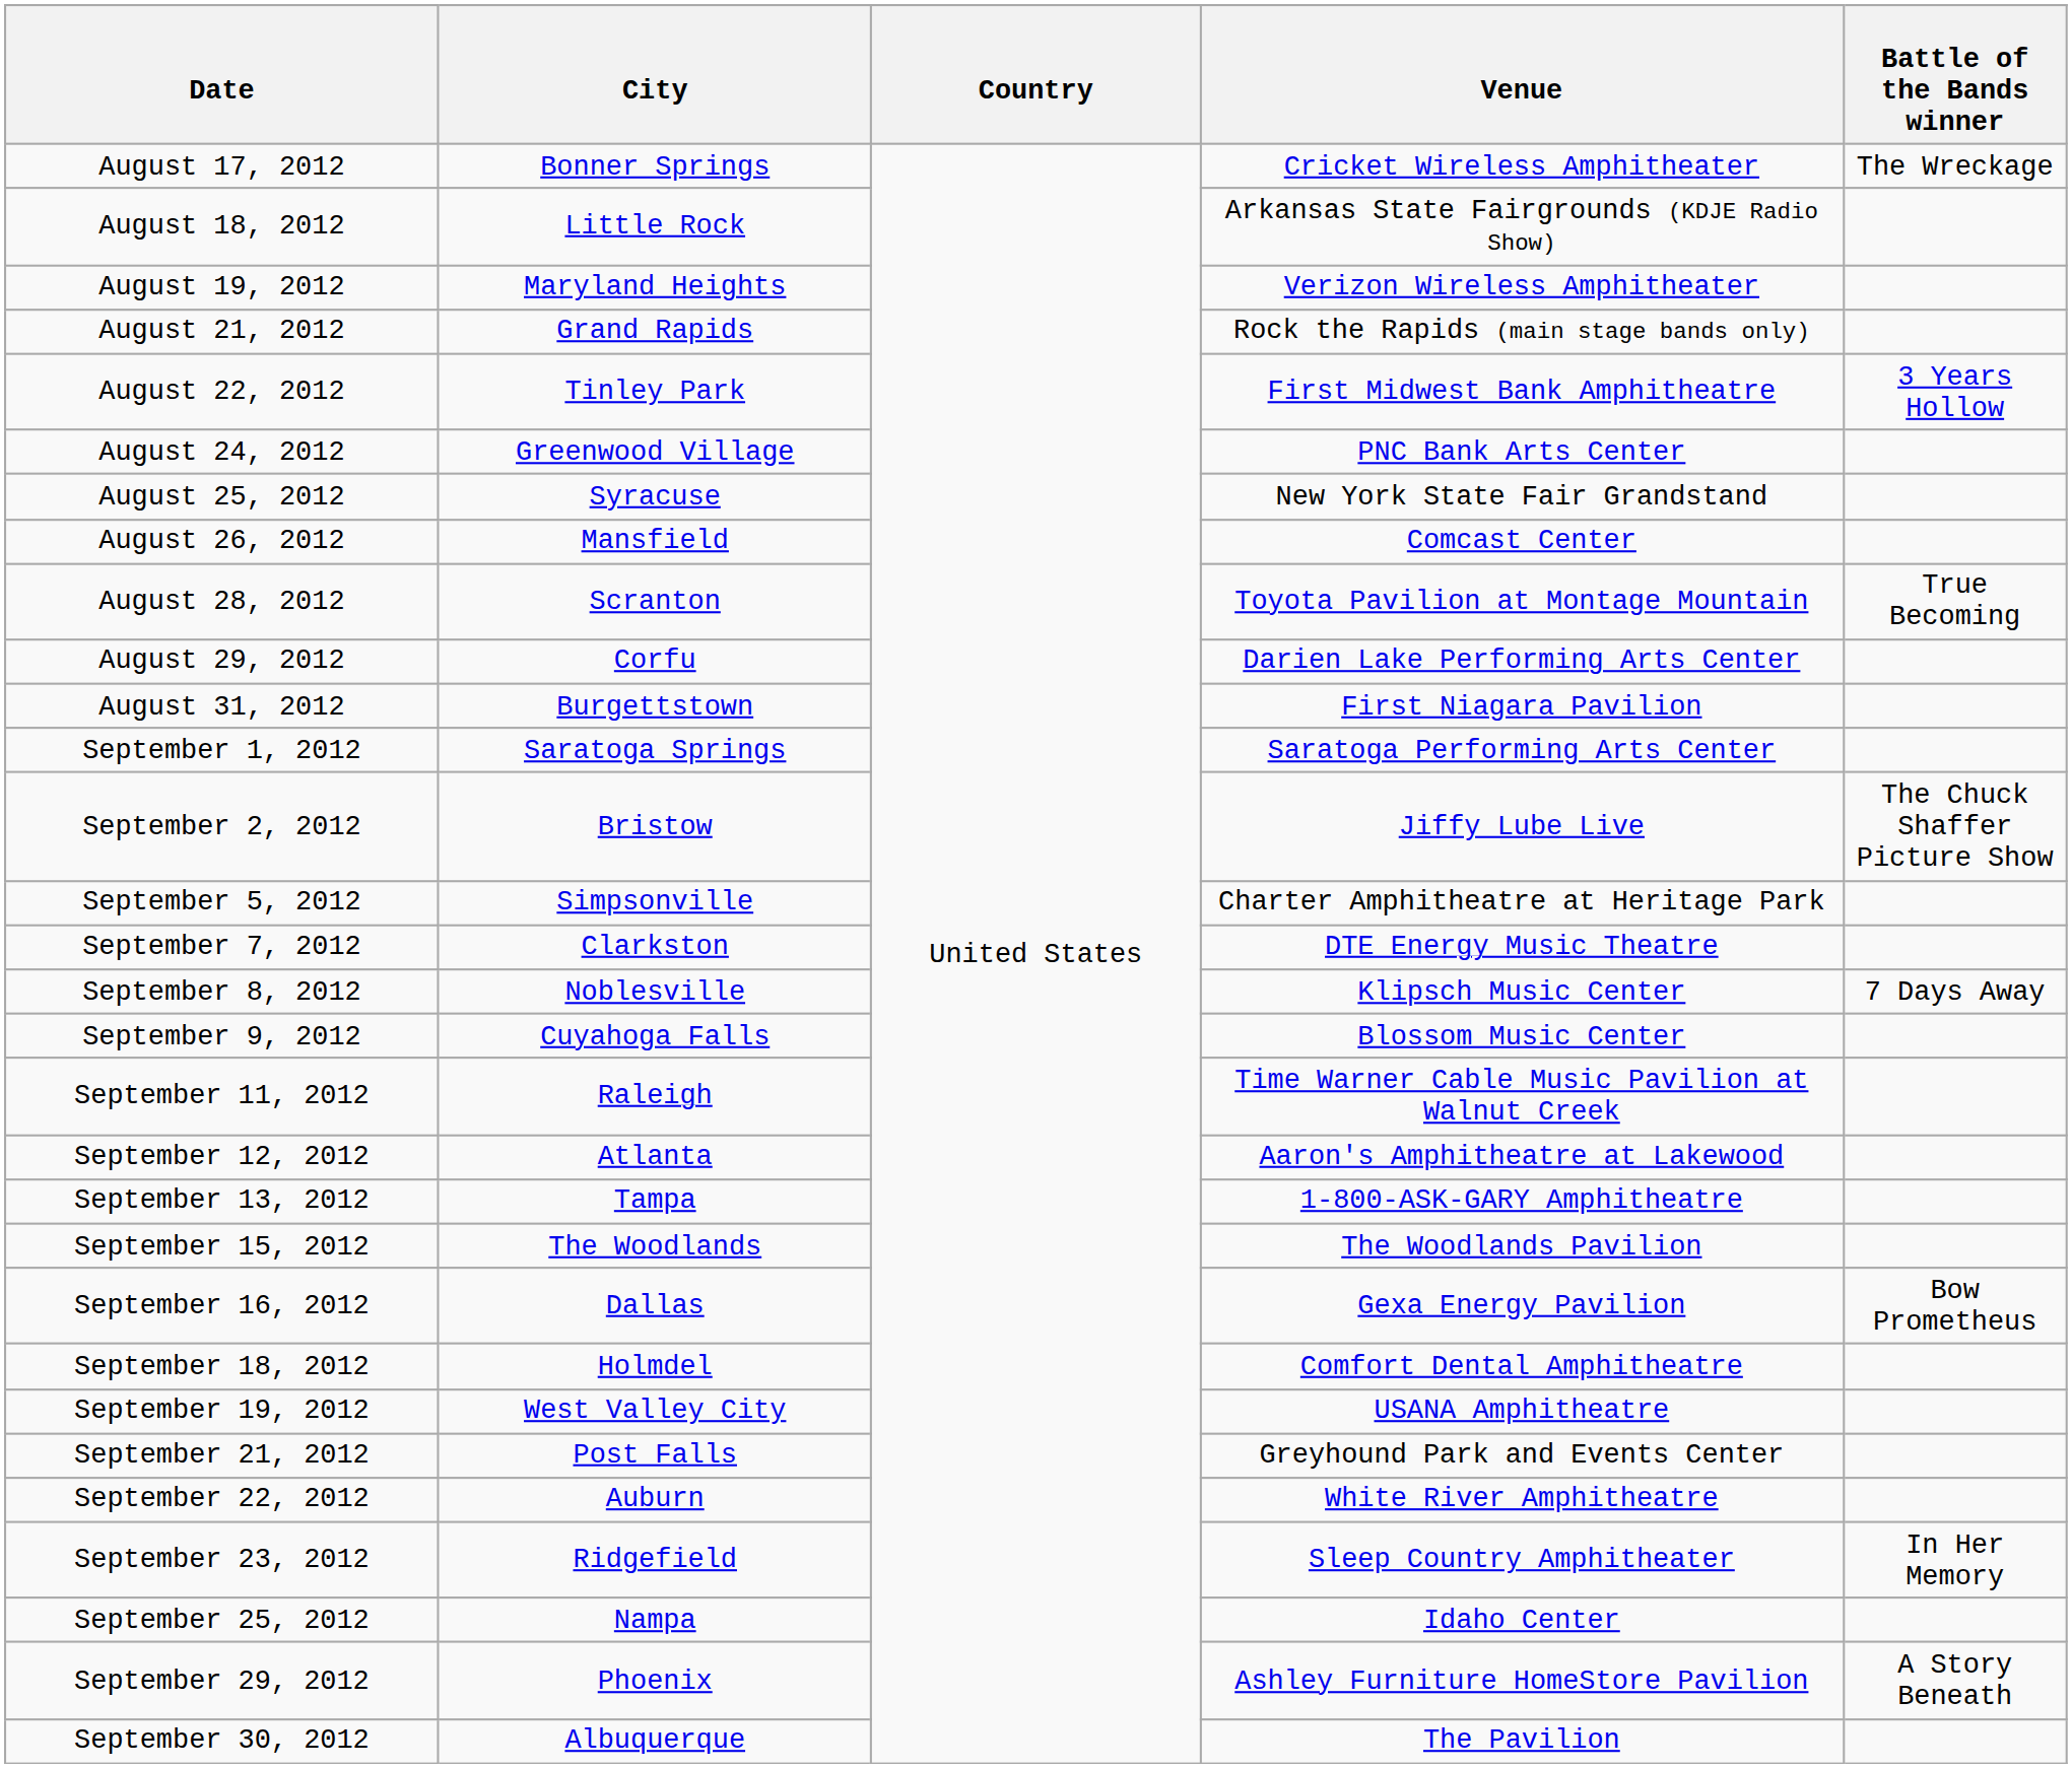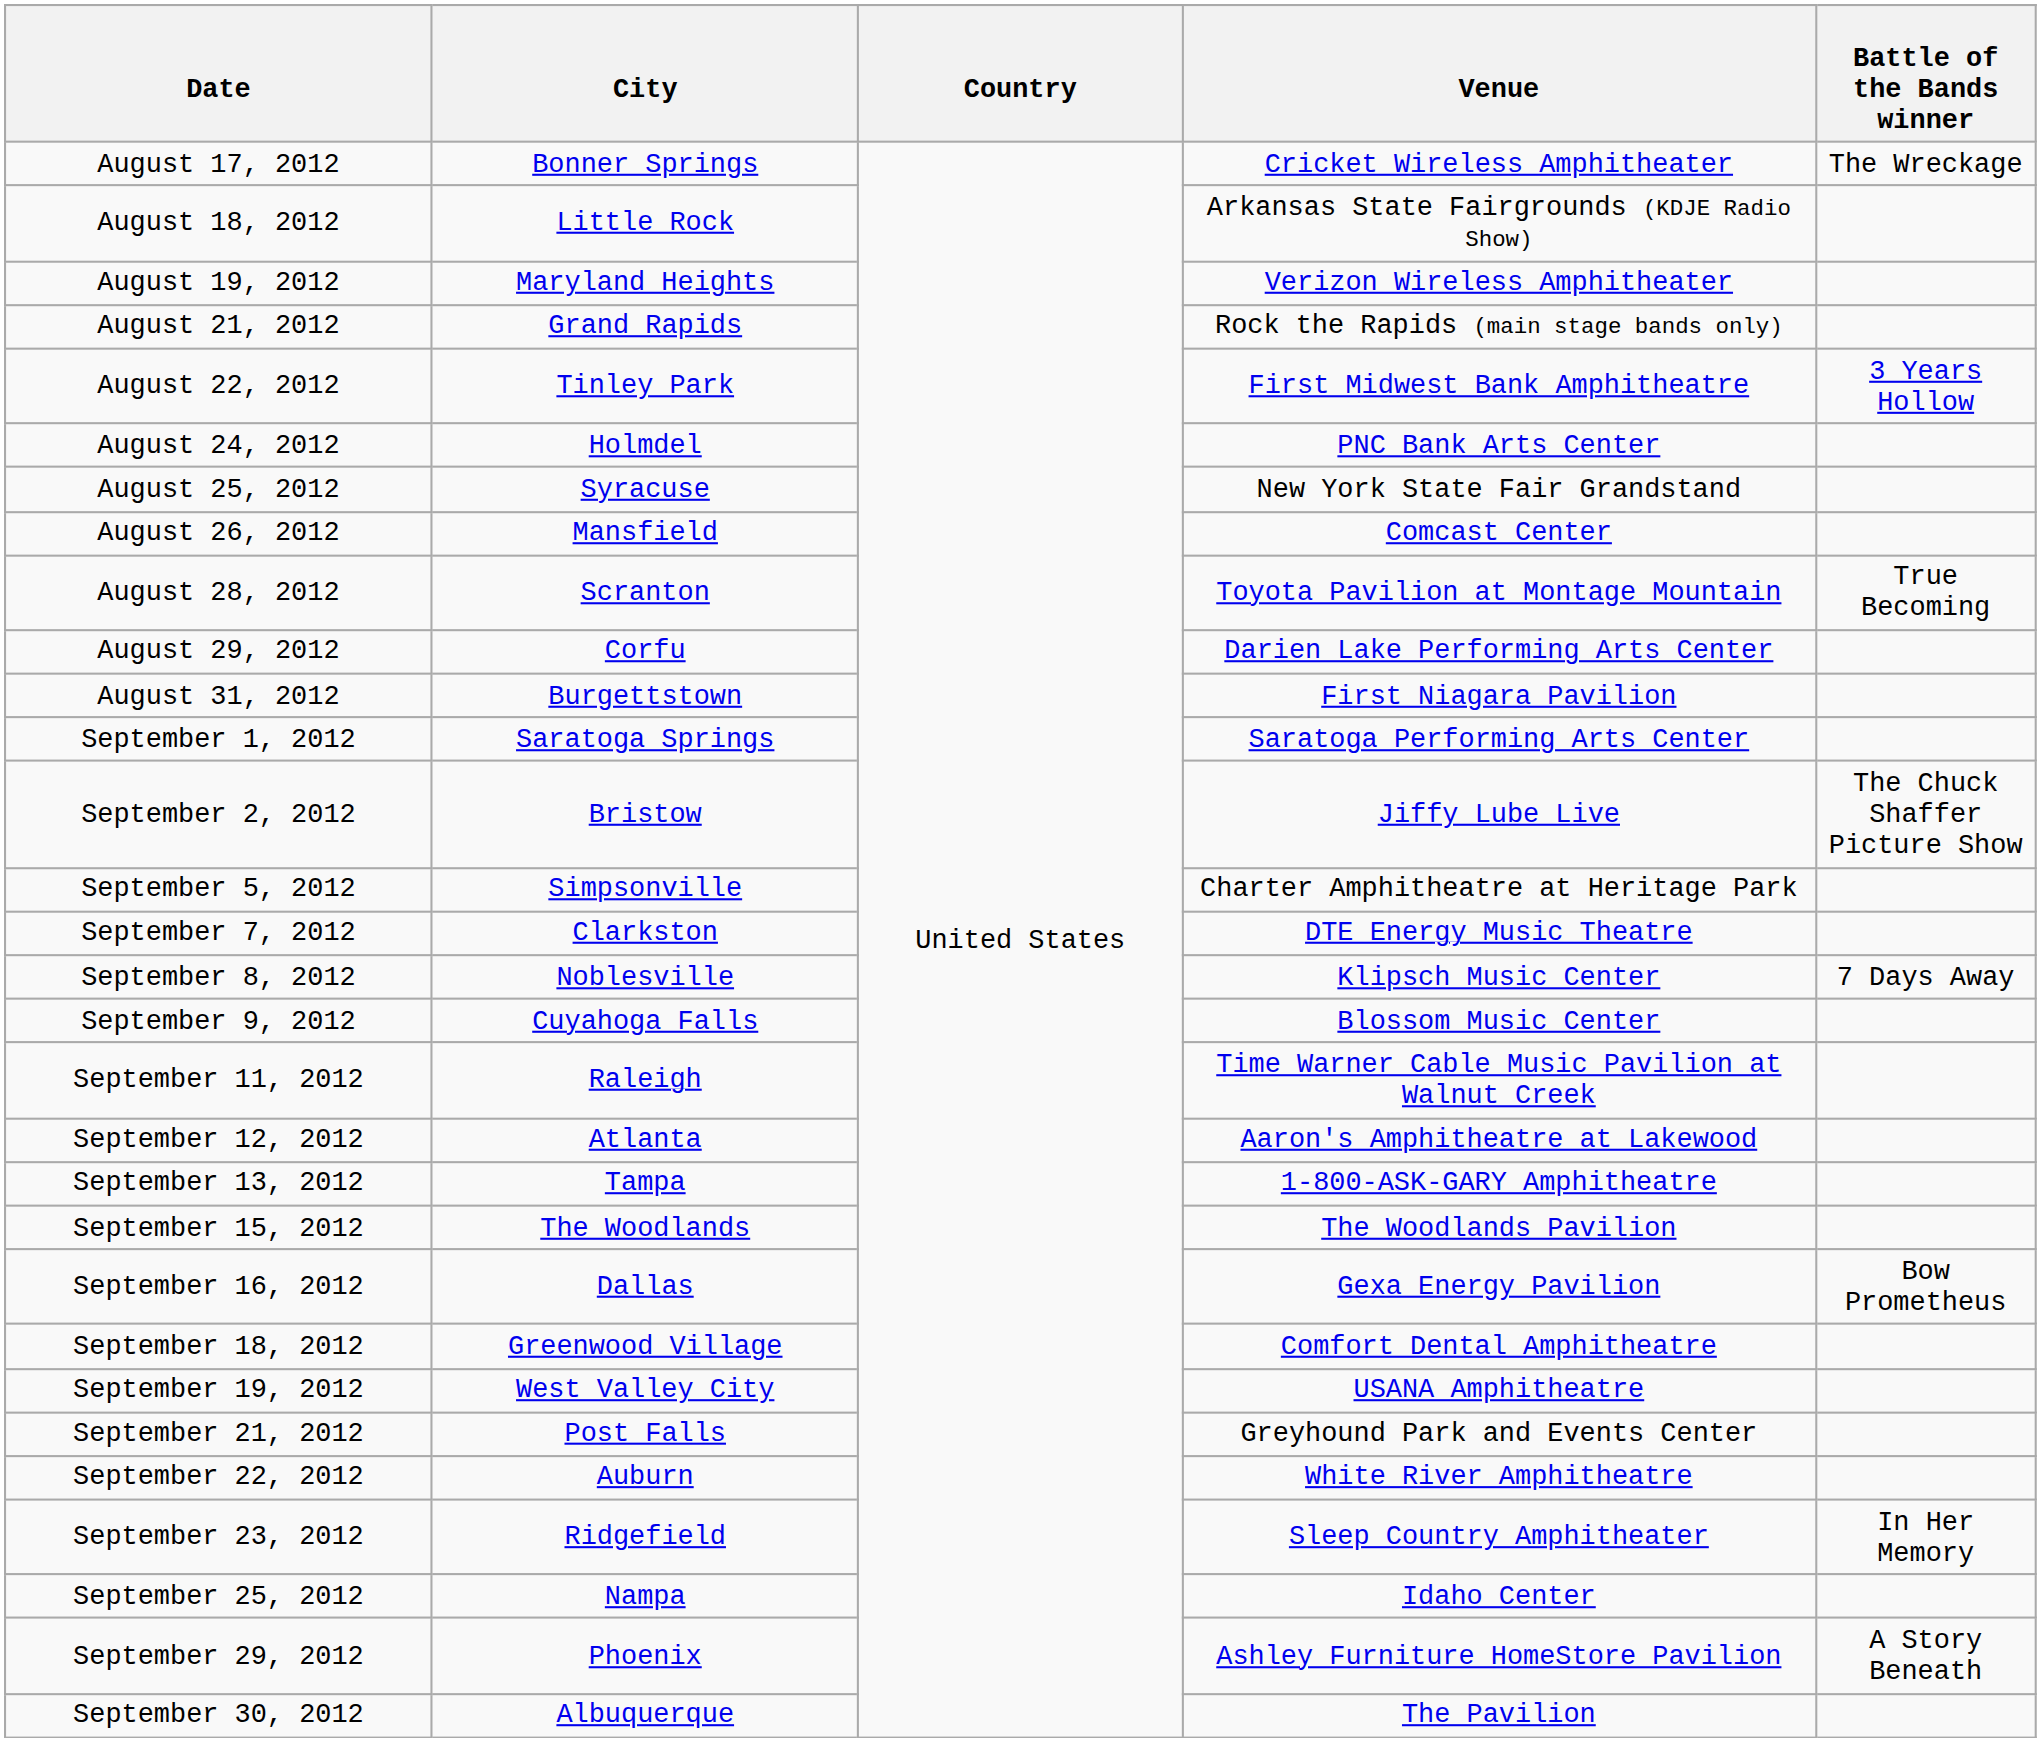 <table class="wikitable" style="text-align:center;">
 <tr>
 <th style="width:200px;"><br>Date</th>
 <th style="width:200px;"><br>City</th>
 <th style="width:150px;"><br>Country</th>
 <th style="width:300px;"><br>Venue</th>
 <th style="width:100px;"><br>Battle of the Bands winner</th>
 </tr>
 <tr>
 <td>August 17, 2012</td>
 <td><a href='#'>Bonner Springs</a></td>
 <td rowspan="30">United States</td>
 <td><a href='#'>Cricket Wireless Amphitheater</a></td>
 <td>The Wreckage</td>
 </tr>
 <tr>
 <td>August 18, 2012</td>
 <td><a href='#'>Little Rock</a></td>
 <td>Arkansas State Fairgrounds <small>(KDJE Radio Show)</small></td>
 <td></td>
 </tr>
 <tr>
 <td>August 19, 2012</td>
 <td><a href='#'>Maryland Heights</a></td>
 <td><a href='#'>Verizon Wireless Amphitheater</a></td>
 <td></td>
 </tr>
 <tr>
 <td>August 21, 2012</td>
 <td><a href='#'>Grand Rapids</a></td>
 <td>Rock the Rapids <small>(main stage bands only)</small></td>
 <td></td>
 </tr>
 <tr>
 <td>August 22, 2012</td>
 <td><a href='#'>Tinley Park</a></td>
 <td><a href='#'>First Midwest Bank Amphitheatre</a></td>
 <td><a href='#'>3 Years Hollow</a></td>
 </tr>
 <tr>
 <td>August 24, 2012</td>
-<td><a href='#'>Greenwood Village</a></td>
+<td><a href='#'>Holmdel</a></td>
 <td><a href='#'>PNC Bank Arts Center</a></td>
 <td></td>
 </tr>
 <tr>
 <td>August 25, 2012</td>
 <td><a href='#'>Syracuse</a></td>
 <td>New York State Fair Grandstand</td>
 <td></td>
 </tr>
 <tr>
 <td>August 26, 2012</td>
 <td><a href='#'>Mansfield</a></td>
 <td><a href='#'>Comcast Center</a></td>
 <td></td>
 </tr>
 <tr>
 <td>August 28, 2012</td>
 <td><a href='#'>Scranton</a></td>
 <td><a href='#'>Toyota Pavilion at Montage Mountain</a></td>
 <td>True Becoming</td>
 </tr>
 <tr>
 <td>August 29, 2012</td>
 <td><a href='#'>Corfu</a></td>
 <td><a href='#'>Darien Lake Performing Arts Center</a></td>
 <td></td>
 </tr>
 <tr>
 <td>August 31, 2012</td>
 <td><a href='#'>Burgettstown</a></td>
 <td><a href='#'>First Niagara Pavilion</a></td>
 <td></td>
 </tr>
 <tr>
 <td>September 1, 2012</td>
 <td><a href='#'>Saratoga Springs</a></td>
 <td><a href='#'>Saratoga Performing Arts Center</a></td>
 <td></td>
 </tr>
 <tr>
 <td>September 2, 2012</td>
 <td><a href='#'>Bristow</a></td>
 <td><a href='#'>Jiffy Lube Live</a></td>
 <td>The Chuck Shaffer Picture Show</td>
 </tr>
 <tr>
 <td>September 5, 2012</td>
 <td><a href='#'>Simpsonville</a></td>
 <td>Charter Amphitheatre at Heritage Park</td>
 <td></td>
 </tr>
 <tr>
 <td>September 7, 2012</td>
 <td><a href='#'>Clarkston</a></td>
 <td><a href='#'>DTE Energy Music Theatre</a></td>
 <td></td>
 </tr>
 <tr>
 <td>September 8, 2012</td>
 <td><a href='#'>Noblesville</a></td>
 <td><a href='#'>Klipsch Music Center</a></td>
 <td>7 Days Away</td>
 </tr>
 <tr>
 <td>September 9, 2012</td>
 <td><a href='#'>Cuyahoga Falls</a></td>
 <td><a href='#'>Blossom Music Center</a></td>
 <td></td>
 </tr>
 <tr>
 <td>September 11, 2012</td>
 <td><a href='#'>Raleigh</a></td>
 <td><a href='#'>Time Warner Cable Music Pavilion at Walnut Creek</a></td>
 <td></td>
 </tr>
 <tr>
 <td>September 12, 2012</td>
 <td><a href='#'>Atlanta</a></td>
 <td><a href='#'>Aaron's Amphitheatre at Lakewood</a></td>
 <td></td>
 </tr>
 <tr>
 <td>September 13, 2012</td>
 <td><a href='#'>Tampa</a></td>
 <td><a href='#'>1-800-ASK-GARY Amphitheatre</a></td>
 <td></td>
 </tr>
 <tr>
 <td>September 15, 2012</td>
 <td><a href='#'>The Woodlands</a></td>
 <td><a href='#'>The Woodlands Pavilion</a></td>
 <td></td>
 </tr>
 <tr>
 <td>September 16, 2012</td>
 <td><a href='#'>Dallas</a></td>
 <td><a href='#'>Gexa Energy Pavilion</a></td>
 <td>Bow Prometheus</td>
 </tr>
 <tr>
 <td>September 18, 2012</td>
-<td><a href='#'>Holmdel</a></td>
+<td><a href='#'>Greenwood Village</a></td>
 <td><a href='#'>Comfort Dental Amphitheatre</a></td>
 <td></td>
 </tr>
 <tr>
 <td>September 19, 2012</td>
 <td><a href='#'>West Valley City</a></td>
 <td><a href='#'>USANA Amphitheatre</a></td>
 <td></td>
 </tr>
 <tr>
 <td>September 21, 2012</td>
 <td><a href='#'>Post Falls</a></td>
 <td>Greyhound Park and Events Center</td>
 <td></td>
 </tr>
 <tr>
 <td>September 22, 2012</td>
 <td><a href='#'>Auburn</a></td>
 <td><a href='#'>White River Amphitheatre</a></td>
 <td></td>
 </tr>
 <tr>
 <td>September 23, 2012</td>
 <td><a href='#'>Ridgefield</a></td>
 <td><a href='#'>Sleep Country Amphitheater</a></td>
 <td>In Her Memory</td>
 </tr>
 <tr>
 <td>September 25, 2012</td>
 <td><a href='#'>Nampa</a></td>
 <td><a href='#'>Idaho Center</a></td>
 <td></td>
 </tr>
 <tr>
 <td>September 29, 2012</td>
 <td><a href='#'>Phoenix</a></td>
 <td><a href='#'>Ashley Furniture HomeStore Pavilion</a></td>
 <td>A Story Beneath</td>
 </tr>
 <tr>
 <td>September 30, 2012</td>
 <td><a href='#'>Albuquerque</a></td>
 <td><a href='#'>The Pavilion</a></td>
 <td></td>
 </tr>
 </table>
